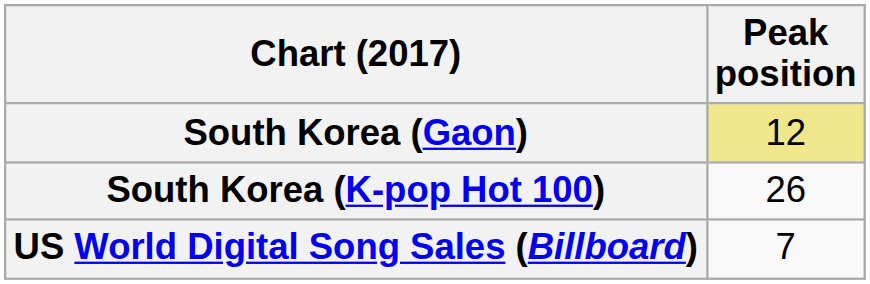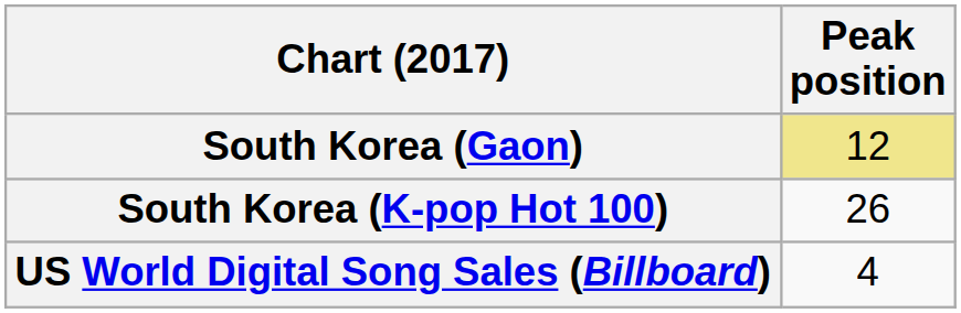 <table class="wikitable sortable plainrowheaders" style="text-align:center;">
 <tr>
 <th scope="col">Chart (2017)</th>
 <th scope="col">Peak<br>position</th>
 </tr>
 <tr>
 <th scope="row">South Korea (<a href='#'>Gaon</a>)</th>
 <td style="background: khaki;">12</td>
 </tr>
 <tr>
 <th scope="row">South Korea (<a href='#'>K-pop Hot 100</a>)</th>
 <td>26</td>
 </tr>
 <tr>
 <th scope="row">US <a href='#'>World Digital Song Sales</a> (<em><a href='#'>Billboard</a></em>)</th>
-<td>7</td>
+<td>4</td>
 </tr>
 </table>
